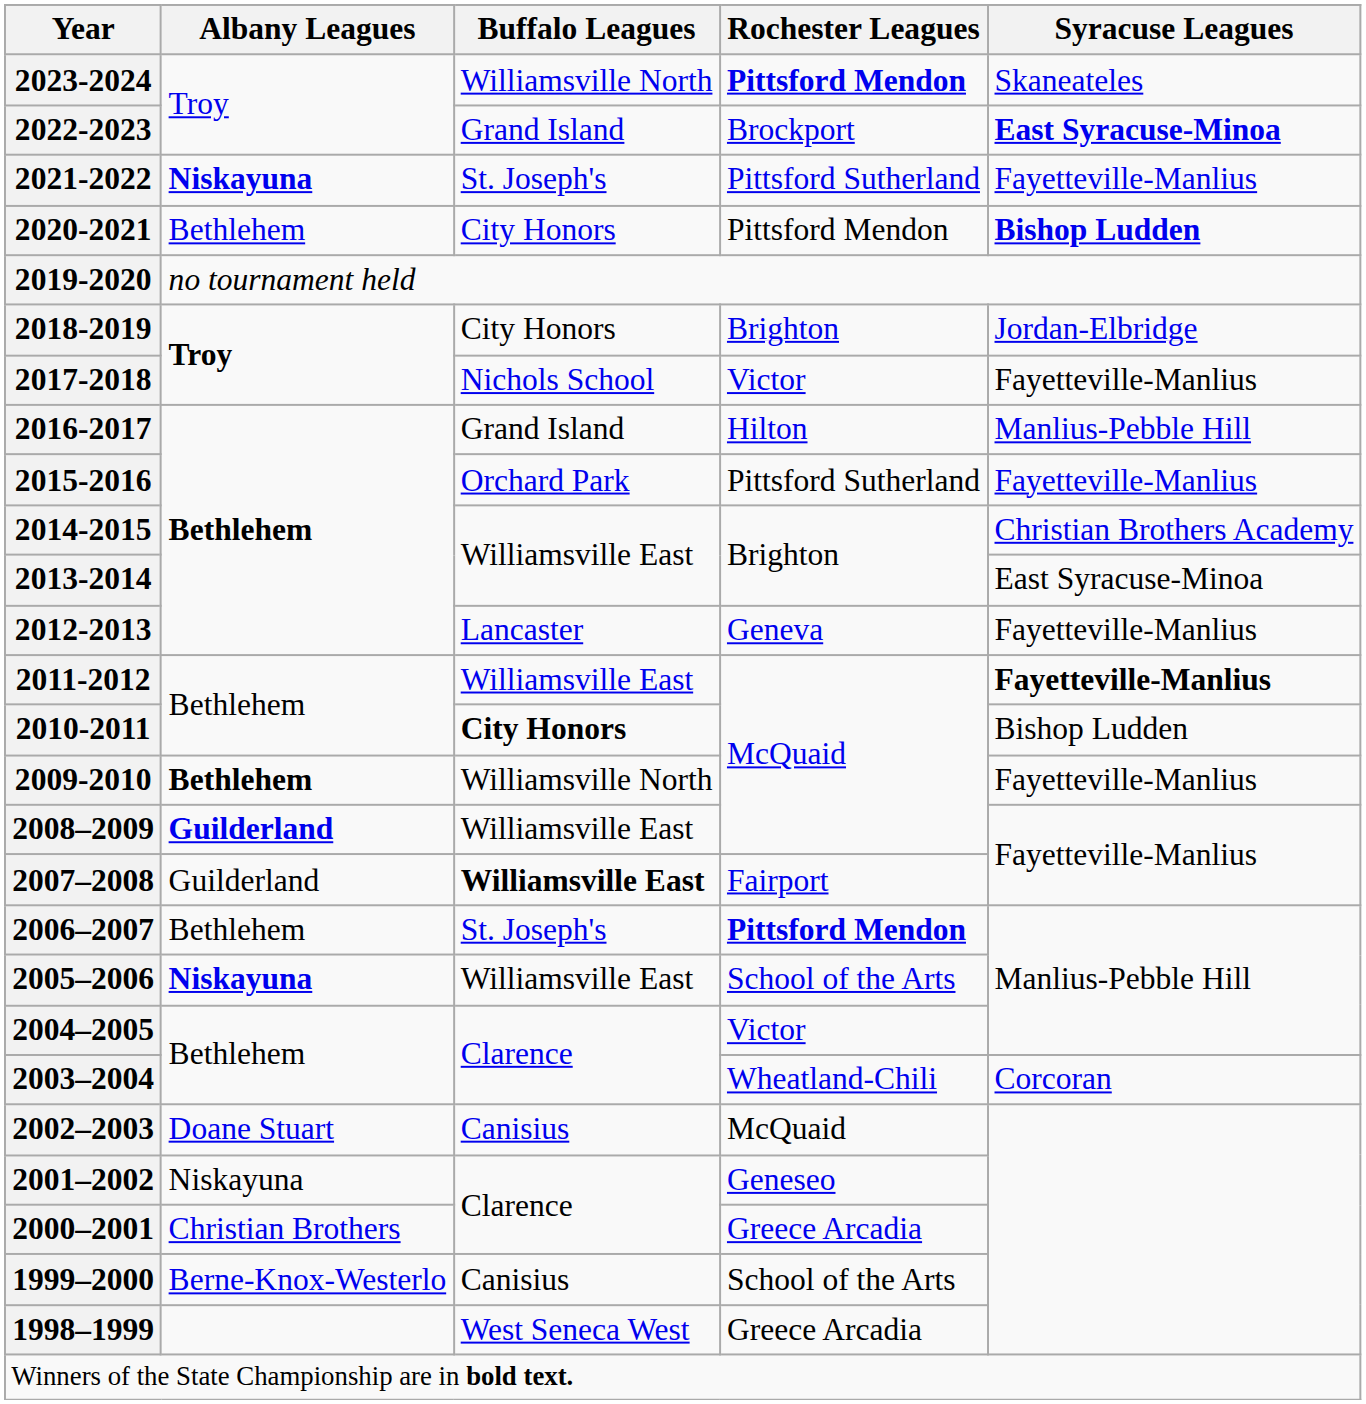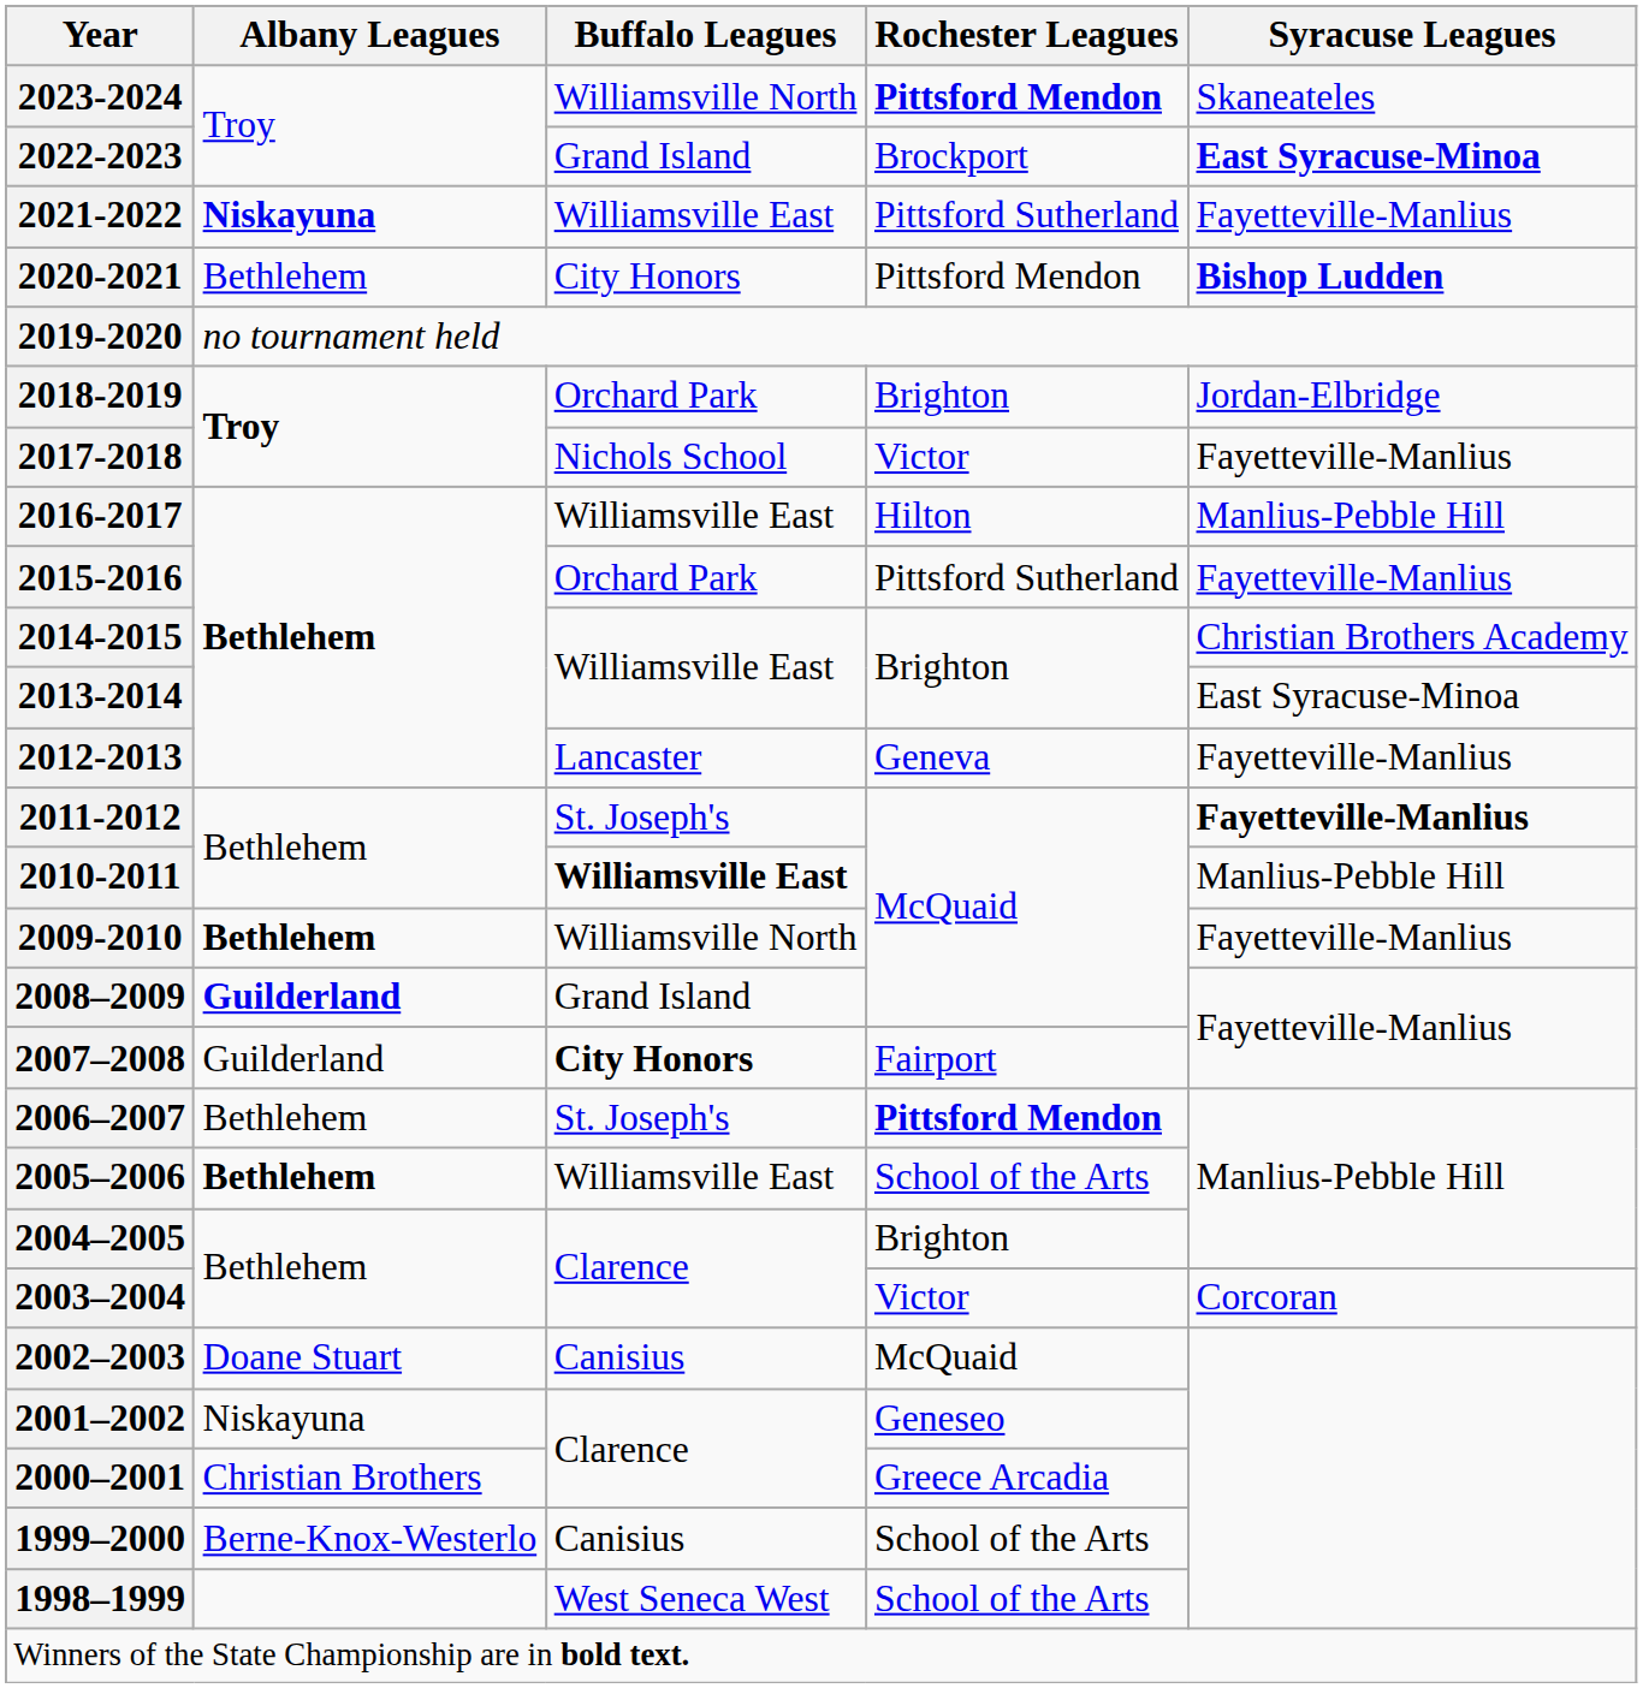 <table class="wikitable">
 <tr>
 <th>Year</th>
 <th>Albany Leagues</th>
 <th>Buffalo Leagues</th>
 <th>Rochester Leagues</th>
 <th>Syracuse Leagues</th>
 </tr>
 <tr>
 <th>2023-2024</th>
 <td rowspan="2"><a href='#'>Troy</a></td>
 <td><a href='#'>Williamsville North</a></td>
 <td><a href='#'><strong>Pittsford Mendon</strong></a></td>
 <td><a href='#'>Skaneateles</a></td>
 </tr>
 <tr>
 <th>2022-2023</th>
 <td><a href='#'>Grand Island</a></td>
 <td><a href='#'>Brockport</a></td>
 <td><a href='#'><strong>East Syracuse-Minoa</strong></a></td>
 </tr>
 <tr>
 <th>2021-2022</th>
 <td><a href='#'><strong>Niskayuna</strong></a></td>
-<td><a href='#'>St. Joseph's</a></td>
+<td><a href='#'>Williamsville East</a></td>
 <td><a href='#'>Pittsford Sutherland</a></td>
 <td><a href='#'>Fayetteville-Manlius</a></td>
 </tr>
 <tr>
 <th>2020-2021</th>
 <td><a href='#'>Bethlehem</a></td>
 <td><a href='#'>City Honors</a></td>
 <td>Pittsford Mendon</td>
 <td><strong><a href='#'>Bishop Ludden</a></strong></td>
 </tr>
 <tr>
 <th>2019-2020</th>
 <td colspan="4"><em>no tournament held</em></td>
 </tr>
 <tr>
 <th>2018-2019</th>
 <td rowspan="2"><strong>Troy</strong></td>
-<td>City Honors</td>
+<td><a href='#'>Orchard Park</a></td>
 <td><a href='#'>Brighton</a></td>
 <td><a href='#'>Jordan-Elbridge</a></td>
 </tr>
 <tr>
 <th>2017-2018</th>
 <td><a href='#'>Nichols School</a></td>
 <td><a href='#'>Victor</a></td>
 <td>Fayetteville-Manlius</td>
 </tr>
 <tr>
 <th>2016-2017</th>
 <td rowspan="5"><strong>Bethlehem</strong></td>
-<td>Grand Island</td>
+<td>Williamsville East</td>
 <td><a href='#'>Hilton</a></td>
 <td><a href='#'>Manlius-Pebble Hill</a></td>
 </tr>
 <tr>
 <th>2015-2016</th>
 <td><a href='#'>Orchard Park</a></td>
 <td>Pittsford Sutherland</td>
 <td><a href='#'>Fayetteville-Manlius</a></td>
 </tr>
 <tr>
 <th>2014-2015</th>
 <td rowspan="2">Williamsville East</td>
 <td rowspan="2">Brighton</td>
 <td><a href='#'>Christian Brothers Academy</a></td>
 </tr>
 <tr>
 <th>2013-2014</th>
 <td>East Syracuse-Minoa</td>
 </tr>
 <tr>
 <th>2012-2013</th>
 <td><a href='#'>Lancaster</a></td>
 <td><a href='#'>Geneva</a></td>
 <td>Fayetteville-Manlius</td>
 </tr>
 <tr>
 <th>2011-2012</th>
 <td rowspan="2">Bethlehem</td>
-<td><a href='#'>Williamsville East</a></td>
+<td><a href='#'>St. Joseph's</a></td>
 <td rowspan="4"><a href='#'>McQuaid</a></td>
 <td><strong>Fayetteville-Manlius</strong></td>
 </tr>
 <tr>
 <th>2010-2011</th>
-<td><strong>City Honors</strong></td>
-<td>Bishop Ludden</td>
+<td><strong>Williamsville East</strong></td>
+<td>Manlius-Pebble Hill</td>
 </tr>
 <tr>
 <th>2009-2010</th>
 <td><strong>Bethlehem</strong></td>
 <td>Williamsville North</td>
 <td>Fayetteville-Manlius</td>
 </tr>
 <tr>
 <th>2008–2009</th>
 <td><a href='#'><strong>Guilderland</strong></a></td>
-<td>Williamsville East</td>
+<td>Grand Island</td>
 <td rowspan="2">Fayetteville-Manlius</td>
 </tr>
 <tr>
 <th>2007–2008</th>
 <td>Guilderland</td>
-<td><strong>Williamsville East</strong></td>
+<td><strong>City Honors</strong></td>
 <td><a href='#'>Fairport</a></td>
 </tr>
 <tr>
 <th>2006–2007</th>
 <td>Bethlehem</td>
 <td><a href='#'>St. Joseph's</a></td>
 <td><a href='#'><strong>Pittsford Mendon</strong></a></td>
 <td rowspan="3">Manlius-Pebble Hill</td>
 </tr>
 <tr>
 <th>2005–2006</th>
-<td><a href='#'><strong>Niskayuna</strong></a></td>
+<td><strong>Bethlehem</strong></td>
 <td>Williamsville East</td>
 <td><a href='#'>School of the Arts</a></td>
 </tr>
 <tr>
 <th>2004–2005</th>
 <td rowspan="2">Bethlehem</td>
 <td rowspan="2"><a href='#'>Clarence</a></td>
-<td><a href='#'>Victor</a></td>
+<td>Brighton</td>
 </tr>
 <tr>
 <th>2003–2004</th>
-<td><a href='#'>Wheatland-Chili</a></td>
+<td><a href='#'>Victor</a></td>
 <td><a href='#'>Corcoran</a></td>
 </tr>
 <tr>
 <th>2002–2003</th>
 <td><a href='#'>Doane Stuart</a></td>
 <td><a href='#'>Canisius</a></td>
 <td>McQuaid</td>
 <td rowspan="5"></td>
 </tr>
 <tr>
 <th>2001–2002</th>
 <td>Niskayuna</td>
 <td rowspan="2">Clarence</td>
 <td><a href='#'>Geneseo</a></td>
 </tr>
 <tr>
 <th>2000–2001</th>
 <td><a href='#'>Christian Brothers</a></td>
 <td><a href='#'>Greece Arcadia</a></td>
 </tr>
 <tr>
 <th>1999–2000</th>
 <td><a href='#'>Berne-Knox-Westerlo</a></td>
 <td>Canisius</td>
 <td>School of the Arts</td>
 </tr>
 <tr>
 <th>1998–1999</th>
 <td></td>
 <td><a href='#'>West Seneca West</a></td>
-<td>Greece Arcadia</td>
+<td><a href='#'>School of the Arts</a></td>
 </tr>
 <tr>
 <td colspan="5" style="font-size:85%;">Winners of the State Championship are in <strong>bold text.</strong></td>
 </tr>
 </table>
